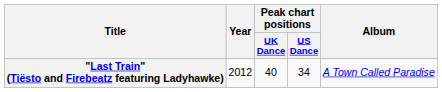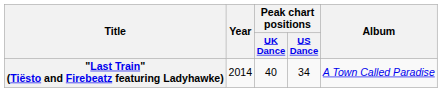 <table class="wikitable plainrowheaders" style="text-align:center;">
 <tr>
 <th scope="col" rowspan="2">Title</th>
 <th scope="col" rowspan="2">Year</th>
 <th scope="col" colspan="2">Peak chart positions</th>
 <th scope="col" rowspan="2">Album</th>
 </tr>
 <tr>
 <th style="width:3em;font-size:90%"><a href='#'>UK<br>Dance</a><br></th>
 <th style="width:3em;font-size:90%"><a href='#'>US<br>Dance</a><br></th>
 </tr>
 <tr>
 <th scope="row">"<a href='#'>Last Train</a>"<br><span>(<a href='#'>Tiësto</a> and <a href='#'>Firebeatz</a> featuring Ladyhawke)</span></th>
-<td>2012</td>
+<td>2014</td>
 <td>40</td>
 <td>34</td>
 <td><em><a href='#'>A Town Called Paradise</a></em></td>
 </tr>
 </table>
